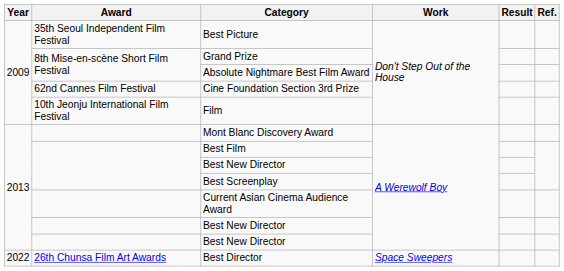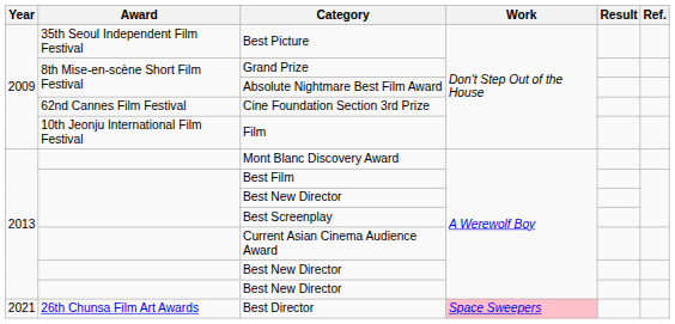 <table class="wikitable">
 <tr>
 <th>Year</th>
 <th>Award</th>
 <th>Category</th>
 <th>Work</th>
 <th>Result</th>
 <th>Ref.</th>
 </tr>
 <tr>
 <td rowspan="5">2009</td>
 <td>35th Seoul Independent Film Festival</td>
 <td>Best Picture</td>
 <td rowspan="5"><em>Don't Step Out of the House</em></td>
 <td></td>
 <td></td>
 </tr>
 <tr>
 <td rowspan="2">8th Mise-en-scène Short Film Festival</td>
 <td>Grand Prize</td>
 <td></td>
 <td></td>
 </tr>
 <tr>
 <td>Absolute Nightmare Best Film Award</td>
 <td></td>
 <td></td>
 </tr>
 <tr>
 <td>62nd Cannes Film Festival</td>
 <td>Cine Foundation Section 3rd Prize</td>
 <td></td>
 <td></td>
 </tr>
 <tr>
 <td>10th Jeonju International Film Festival</td>
 <td>Film</td>
 <td></td>
 <td></td>
 </tr>
 <tr>
 <td rowspan="7">2013</td>
 <td></td>
 <td>Mont Blanc Discovery Award</td>
 <td rowspan="7"><em><a href='#'>A Werewolf Boy</a></em></td>
 <td></td>
 <td></td>
 </tr>
 <tr>
 <td rowspan="3"></td>
 <td>Best Film</td>
 <td></td>
 <td rowspan="3"></td>
 </tr>
 <tr>
 <td>Best New Director</td>
 <td></td>
 </tr>
 <tr>
 <td>Best Screenplay</td>
 <td></td>
 </tr>
 <tr>
 <td></td>
 <td>Current Asian Cinema Audience Award</td>
 <td></td>
 <td></td>
 </tr>
 <tr>
 <td></td>
 <td>Best New Director</td>
 <td></td>
 <td></td>
 </tr>
 <tr>
 <td></td>
 <td>Best New Director</td>
 <td></td>
 <td></td>
 </tr>
 <tr>
-<td>2022</td>
+<td>2021</td>
 <td><a href='#'>26th Chunsa Film Art Awards</a></td>
 <td>Best Director</td>
-<td><em><a href='#'>Space Sweepers</a></em></td>
+<td style="background: pink;"><em><a href='#'>Space Sweepers</a></em></td>
 <td></td>
 <td align="center"></td>
 </tr>
 </table>
